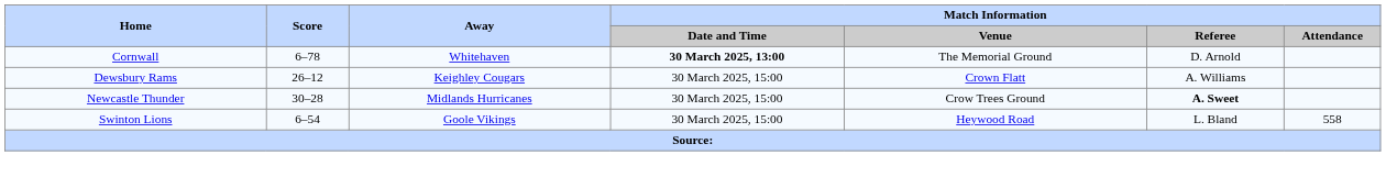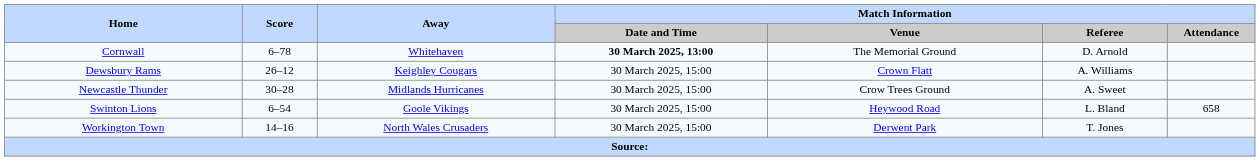 <table border=1 style="border-collapse:collapse; font-size:90%; text-align:center;" cellpadding=3 cellspacing=0 width=100%>
 <tr bgcolor=#C1D8FF>
 <th scope="col" rowspan=2 width=19%>Home</th>
 <th scope="col" rowspan=2 width=6%>Score</th>
 <th scope="col" rowspan=2 width=19%>Away</th>
 <th colspan=4>Match Information</th>
 </tr>
 <tr bgcolor=#CCCCCC>
 <th scope="col" width=17%>Date and Time</th>
 <th scope="col" width=22%>Venue</th>
 <th scope="col" width=10%>Referee</th>
 <th scope="col" width=7%>Attendance</th>
 </tr>
 <tr bgcolor=#F5FAFF>
 <td> <a href='#'>Cornwall</a></td>
 <td>6–78</td>
 <td> <a href='#'>Whitehaven</a></td>
 <td><strong>30 March 2025, 13:00</strong></td>
 <td>The Memorial Ground</td>
 <td>D. Arnold</td>
 <td></td>
 </tr>
 <tr bgcolor=#F5FAFF>
 <td> <a href='#'>Dewsbury Rams</a></td>
 <td>26–12</td>
 <td> <a href='#'>Keighley Cougars</a></td>
 <td>30 March 2025, 15:00</td>
 <td><a href='#'>Crown Flatt</a></td>
 <td>A. Williams</td>
 <td></td>
 </tr>
 <tr bgcolor=#F5FAFF>
 <td> <a href='#'>Newcastle Thunder</a></td>
 <td>30–28</td>
 <td> <a href='#'>Midlands Hurricanes</a></td>
 <td>30 March 2025, 15:00</td>
 <td>Crow Trees Ground</td>
-<td><strong>A. Sweet</strong></td>
+<td>A. Sweet</td>
 <td></td>
 </tr>
 <tr bgcolor=#F5FAFF>
 <td> <a href='#'>Swinton Lions</a></td>
 <td>6–54</td>
 <td> <a href='#'>Goole Vikings</a></td>
 <td>30 March 2025, 15:00</td>
 <td><a href='#'>Heywood Road</a></td>
 <td>L. Bland</td>
-<td>558</td>
+<td>658</td>
+</tr>
+<tr bgcolor=#F5FAFF>
+<td> <a href='#'>Workington Town</a></td>
+<td>14–16</td>
+<td>  <a href='#'>North Wales Crusaders</a></td>
+<td>30 March 2025, 15:00</td>
+<td><a href='#'>Derwent Park</a></td>
+<td>T. Jones</td>
+<td></td>
 </tr>
 <tr style="background:#c1d8ff;">
 <th colspan=7>Source:</th>
 </tr>
 </table>
